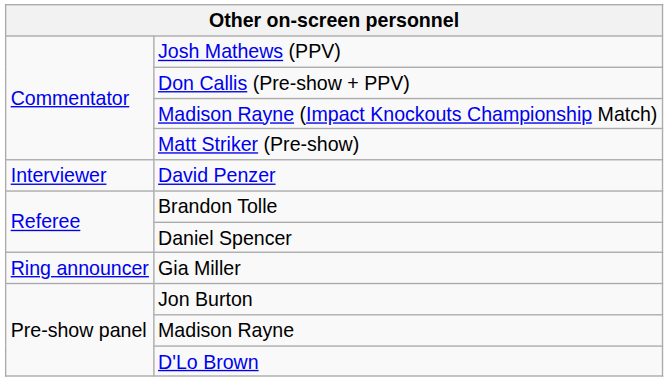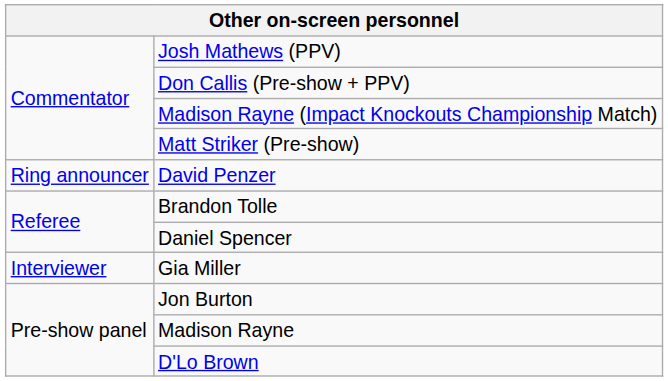 <table align="right" class="wikitable" style="border:1px; font-size:90%; margin-left:1em;">
 <tr>
 <th width="250" colspan="2"><strong>Other on-screen personnel</strong></th>
 </tr>
 <tr>
 <td rowspan="4"><a href='#'>Commentator</a></td>
 <td><a href='#'>Josh Mathews</a> (PPV)</td>
 </tr>
 <tr>
 <td><a href='#'>Don Callis</a> (Pre-show + PPV)</td>
 </tr>
 <tr>
 <td><a href='#'>Madison Rayne</a> (<a href='#'>Impact Knockouts Championship</a> Match)</td>
 </tr>
 <tr>
 <td><a href='#'>Matt Striker</a> (Pre-show)</td>
 </tr>
 <tr>
-<td rowspan="1"><a href='#'>Interviewer</a></td>
+<td rowspan="1"><a href='#'>Ring announcer</a></td>
 <td><a href='#'>David Penzer</a></td>
 </tr>
 <tr>
 <td rowspan="2"><a href='#'>Referee</a></td>
 <td>Brandon Tolle</td>
 </tr>
 <tr>
 <td>Daniel Spencer</td>
 </tr>
 <tr>
-<td rowspan="1"><a href='#'>Ring announcer</a></td>
+<td rowspan="1"><a href='#'>Interviewer</a></td>
 <td>Gia Miller</td>
 </tr>
 <tr>
 <td rowspan="3">Pre-show panel</td>
 <td>Jon Burton</td>
 </tr>
 <tr>
 <td>Madison Rayne</td>
 </tr>
 <tr>
 <td><a href='#'>D'Lo Brown</a></td>
 </tr>
 </table>
